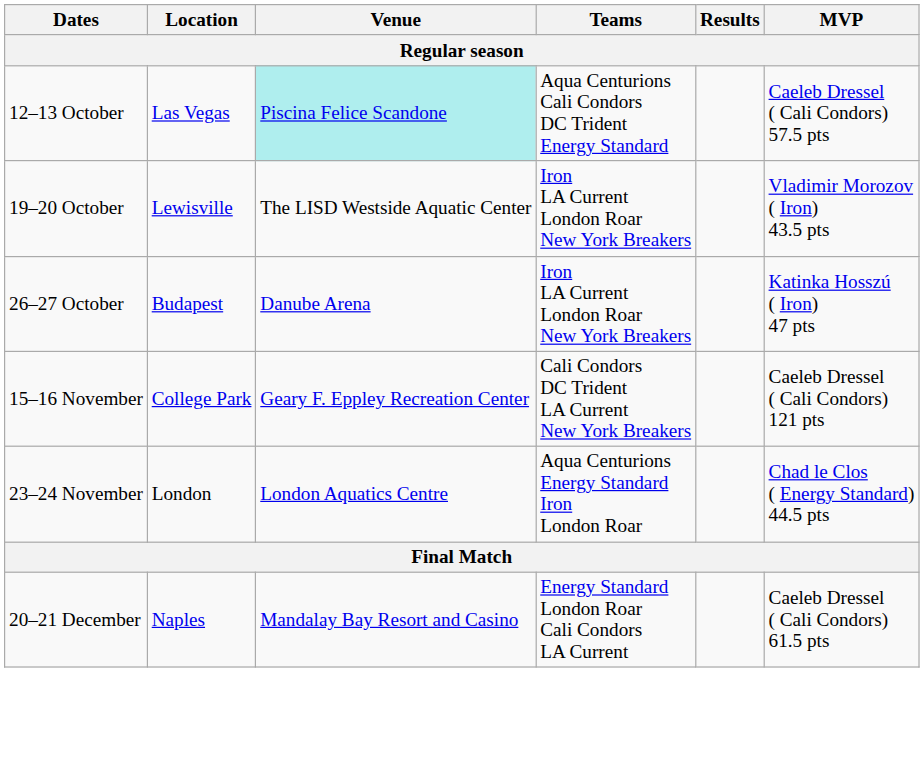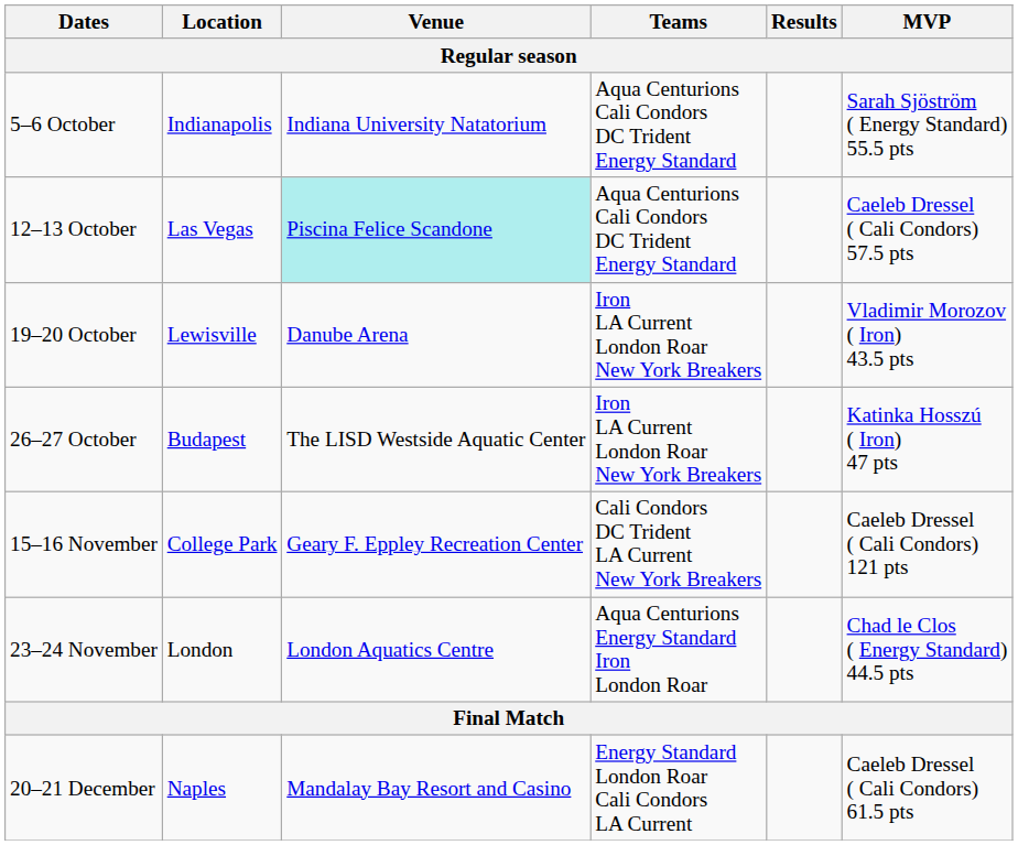 <table class="wikitable">
 <tr>
 <th>Dates</th>
 <th>Location</th>
 <th>Venue</th>
 <th>Teams</th>
 <th>Results</th>
 <th>MVP</th>
 </tr>
 <tr>
 <th colspan=6><strong>Regular season</strong></th>
 </tr>
 <tr>
+<td>5–6 October</td>
+<td> <a href='#'>Indianapolis</a></td>
+<td><a href='#'>Indiana University Natatorium</a></td>
+<td> Aqua Centurions<br> Cali Condors<br> DC Trident<br> <a href='#'>Energy Standard</a></td>
+<td style="text-align:center"></td>
+<td valign=center> <a href='#'>Sarah Sjöström</a><br>( Energy Standard)<br>55.5 pts</td>
+</tr>
+<tr>
 <td>12–13 October</td>
 <td> <a href='#'>Las Vegas</a></td>
 <td style="background: paleturquoise;"><a href='#'>Piscina Felice Scandone</a></td>
 <td> Aqua Centurions<br> Cali Condors<br> DC Trident<br> <a href='#'>Energy Standard</a></td>
 <td style="text-align:center"></td>
 <td valign=center> <a href='#'>Caeleb Dressel</a><br>( Cali Condors)<br>57.5 pts</td>
 </tr>
 <tr>
 <td>19–20 October</td>
 <td> <a href='#'>Lewisville</a></td>
-<td>The LISD Westside Aquatic Center</td>
+<td><a href='#'>Danube Arena</a></td>
 <td> <a href='#'>Iron</a><br> LA Current<br> London Roar<br> <a href='#'>New York Breakers</a></td>
 <td style="text-align:center"></td>
 <td valign=center> <a href='#'>Vladimir Morozov</a><br>( <a href='#'>Iron</a>)<br>43.5 pts</td>
 </tr>
 <tr>
 <td>26–27 October</td>
 <td> <a href='#'>Budapest</a></td>
-<td><a href='#'>Danube Arena</a></td>
+<td>The LISD Westside Aquatic Center</td>
 <td> <a href='#'>Iron</a><br> LA Current<br> London Roar<br> <a href='#'>New York Breakers</a></td>
 <td style="text-align:center"></td>
 <td valign=center> <a href='#'>Katinka Hosszú</a><br>( <a href='#'>Iron</a>)<br>47 pts</td>
 </tr>
 <tr>
 <td>15–16 November</td>
 <td> <a href='#'>College Park</a></td>
 <td><a href='#'>Geary F. Eppley Recreation Center</a></td>
 <td> Cali Condors<br> DC Trident<br> LA Current<br> <a href='#'>New York Breakers</a></td>
 <td style="text-align:center"></td>
 <td valign=center> Caeleb Dressel<br>( Cali Condors)<br>121 pts</td>
 </tr>
 <tr>
 <td>23–24 November</td>
 <td> London</td>
 <td><a href='#'>London Aquatics Centre</a></td>
 <td> Aqua Centurions<br> <a href='#'>Energy Standard</a><br> <a href='#'>Iron</a><br> London Roar</td>
 <td style="text-align:center"></td>
 <td valign=center> <a href='#'>Chad le Clos</a><br>( <a href='#'>Energy Standard</a>)<br>44.5 pts</td>
 </tr>
 <tr>
 <th colspan=6><strong>Final Match</strong></th>
 </tr>
 <tr>
 <td>20–21 December</td>
 <td> <a href='#'>Naples</a></td>
 <td><a href='#'>Mandalay Bay Resort and Casino</a></td>
 <td> <a href='#'>Energy Standard</a><br> London Roar<br> Cali Condors<br> LA Current</td>
 <td style="text-align:center"></td>
 <td valign=center> Caeleb Dressel<br>( Cali Condors)<br>61.5 pts</td>
 </tr>
 </table>
